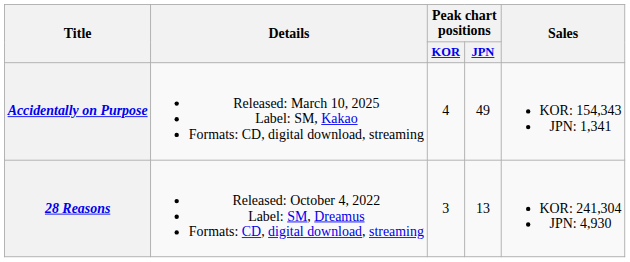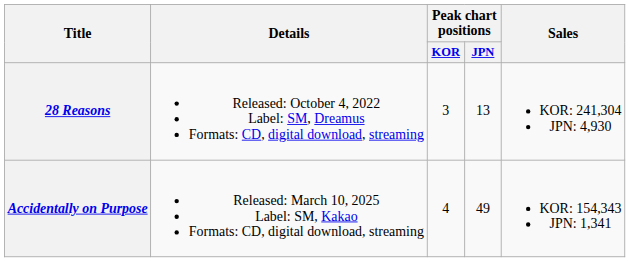 <table class="wikitable plainrowheaders" style="text-align:center">
 <tr>
 <th scope="col" rowspan="2">Title</th>
 <th scope="col" rowspan="2">Details</th>
 <th scope="col" colspan="2">Peak chart positions</th>
 <th scope="col" rowspan="2">Sales</th>
 </tr>
 <tr>
 <th scope="col" style="width:2.5em; font-size:90%"><a href='#'>KOR</a><br></th>
 <th scope="col" style="width:2.5em; font-size:90%"><a href='#'>JPN</a><br></th>
 </tr>
 <tr>
+<th scope="row"><em><a href='#'>28 Reasons</a></em></th>
+<td><br><ul><li>Released: October 4, 2022</li><li>Label: <a href='#'>SM</a>, <a href='#'>Dreamus</a></li><li>Formats: <a href='#'>CD</a>, <a href='#'>digital download</a>, <a href='#'>streaming</a></li></ul></td>
+<td>3</td>
+<td>13</td>
+<td><br><ul><li>KOR: 241,304</li><li>JPN: 4,930 </li></ul></td>
+</tr>
+<tr>
 <th scope="row"><em><a href='#'>Accidentally on Purpose</a></em></th>
 <td><br><ul><li>Released: March 10, 2025</li><li>Label: SM, <a href='#'>Kakao</a></li><li>Formats: CD, digital download, streaming</li></ul></td>
 <td>4</td>
 <td>49</td>
 <td><br><ul><li>KOR: 154,343</li><li>JPN: 1,341 </li></ul></td>
 </tr>
-<tr>
-<th scope="row"><em><a href='#'>28 Reasons</a></em></th>
-<td><br><ul><li>Released: October 4, 2022</li><li>Label: <a href='#'>SM</a>, <a href='#'>Dreamus</a></li><li>Formats: <a href='#'>CD</a>, <a href='#'>digital download</a>, <a href='#'>streaming</a></li></ul></td>
-<td>3</td>
-<td>13</td>
-<td><br><ul><li>KOR: 241,304</li><li>JPN: 4,930 </li></ul></td>
-</tr>
 </table>
